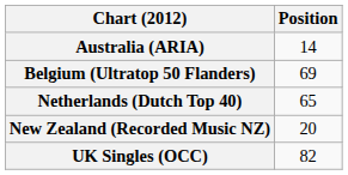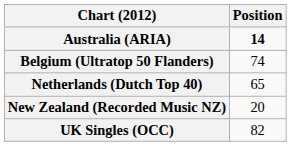 <table class="wikitable sortable plainrowheaders" style="text-align:center">
 <tr>
 <th scope="col">Chart (2012)</th>
 <th scope="col">Position</th>
 </tr>
 <tr>
 <th scope="row">Australia (ARIA)</th>
-<td>14</td>
+<td><strong>14</strong></td>
 </tr>
 <tr>
 <th scope="row">Belgium (Ultratop 50 Flanders)</th>
-<td>69</td>
+<td>74</td>
 </tr>
 <tr>
 <th scope="row">Netherlands (Dutch Top 40)</th>
 <td>65</td>
 </tr>
 <tr>
 <th scope="row">New Zealand (Recorded Music NZ)</th>
 <td>20</td>
 </tr>
 <tr>
 <th scope="row">UK Singles (OCC)</th>
 <td>82</td>
 </tr>
 </table>
